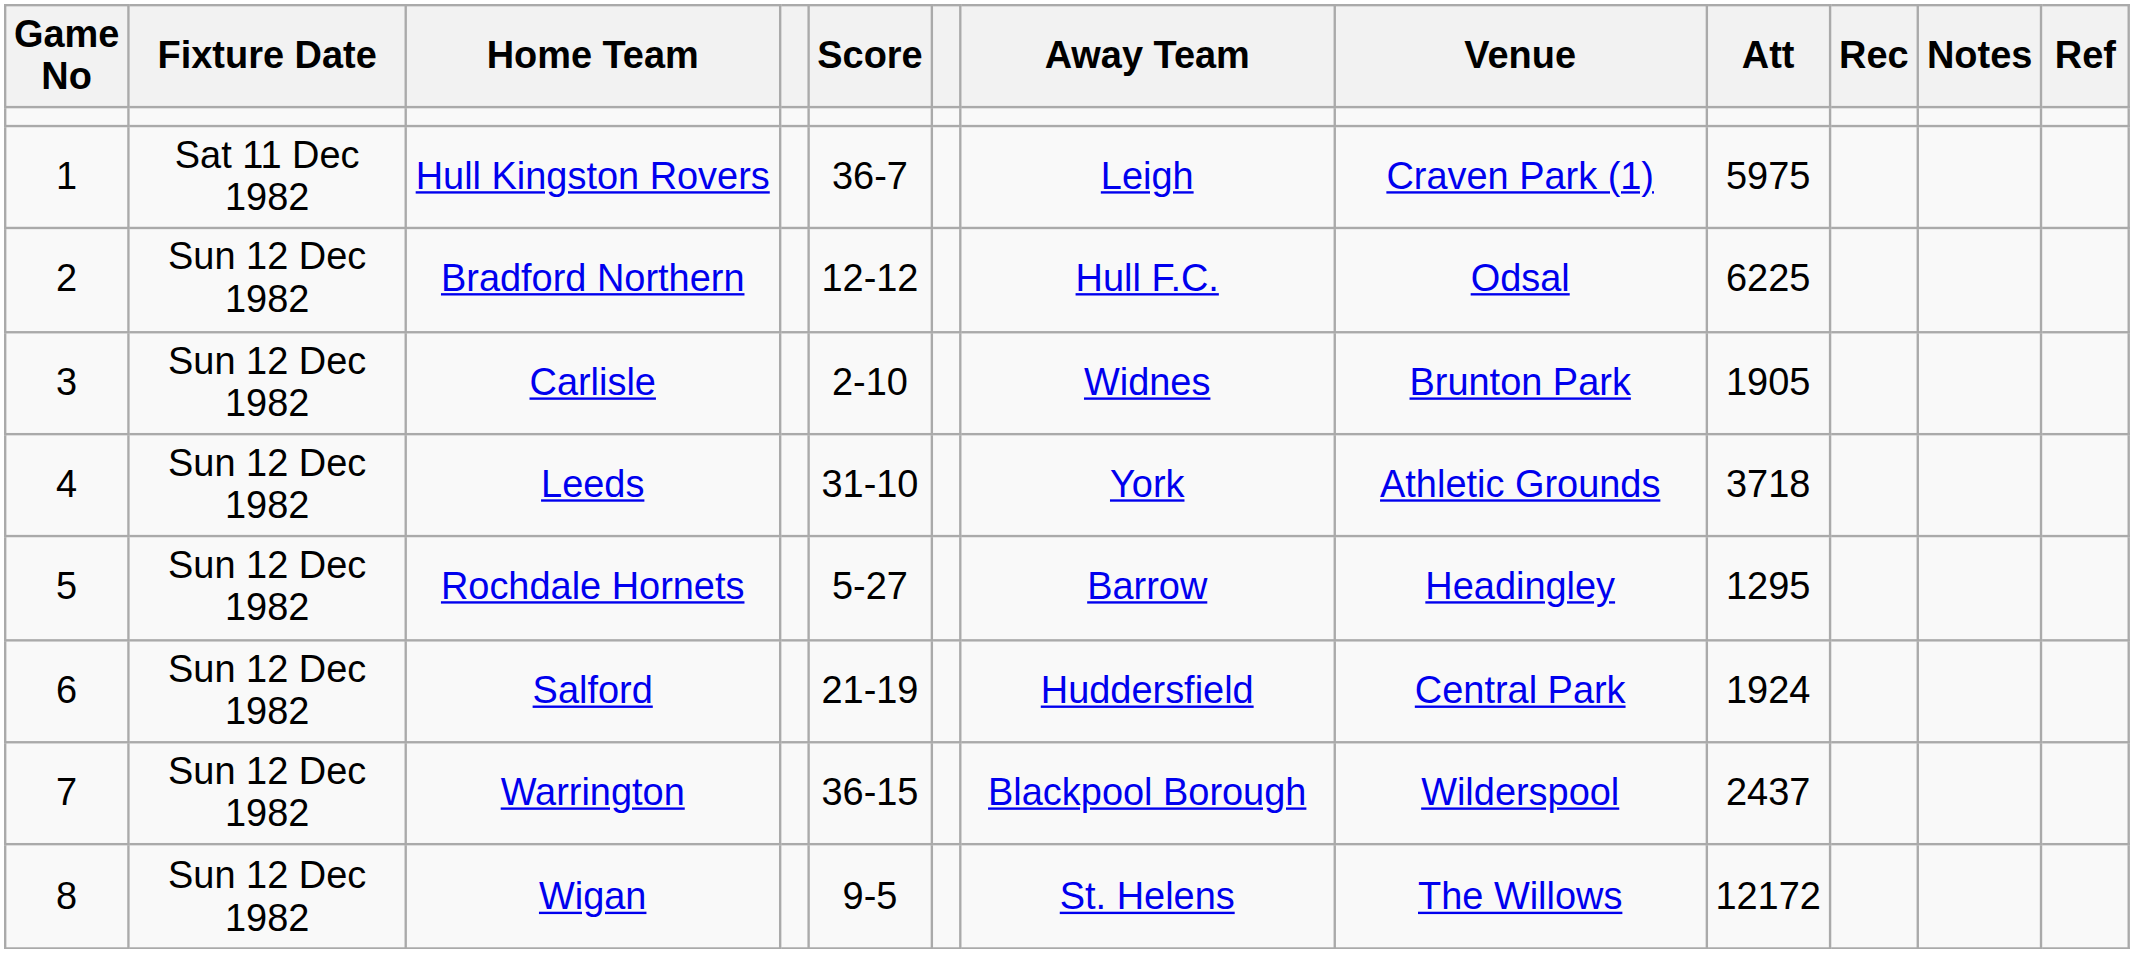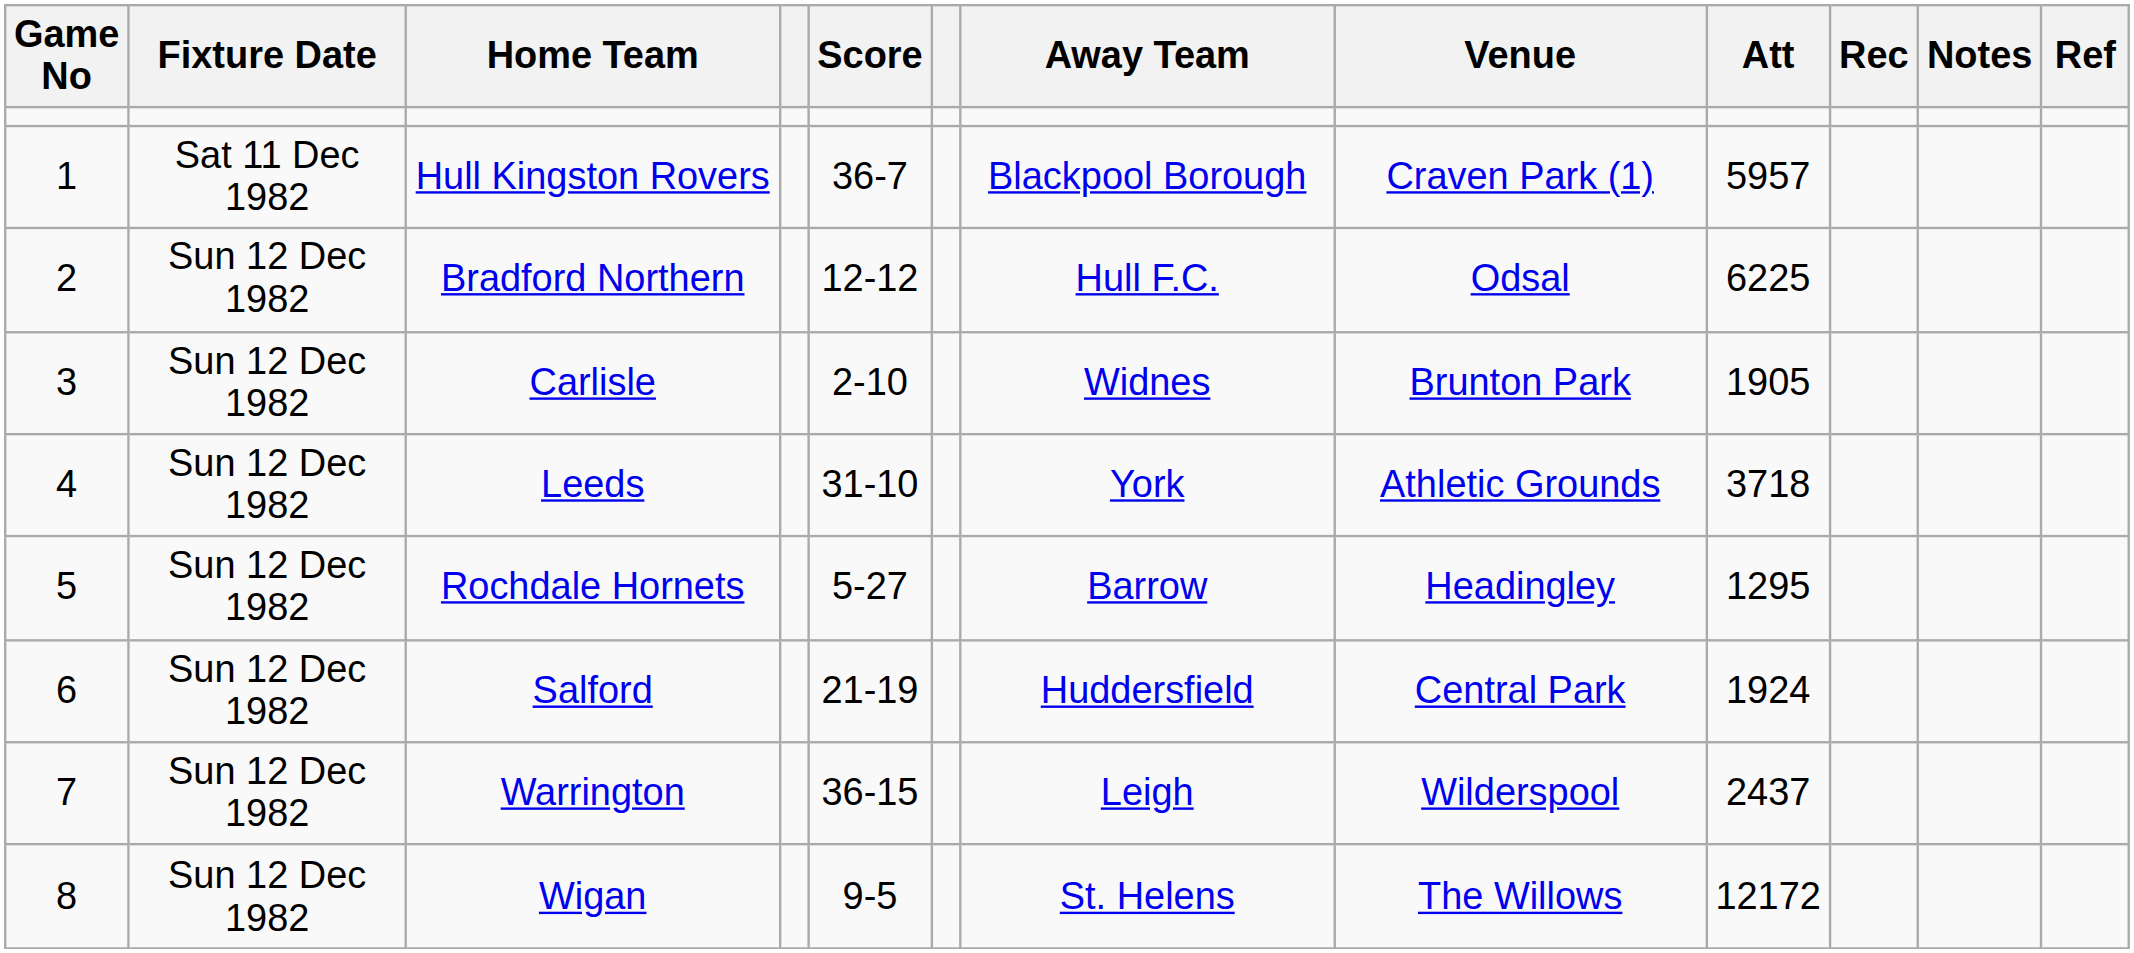 <table class="wikitable" style="text-align:center;">
 <tr>
 <th width=10 abbr="No">Game No</th>
 <th width=110 abbr="Date">Fixture Date</th>
 <th width=150 abbr="Home Team">Home Team</th>
 <th width=5 abbr="space"></th>
 <th width=20 abbr="Score">Score</th>
 <th width=5 abbr="space"></th>
 <th width=150 abbr="Away Team">Away Team</th>
 <th width=150 abbr="Venue">Venue</th>
 <th width=30 abbr="Att">Att</th>
 <th width=30 abbr="Rec">Rec</th>
 <th width=20 abbr="Notes">Notes</th>
 <th width=30 abbr="Ref">Ref</th>
 </tr>
 <tr>
 <td></td>
 <td></td>
 <td></td>
 <td></td>
 <td></td>
 <td></td>
 <td></td>
 <td></td>
 <td></td>
 <td></td>
 <td></td>
 <td></td>
 </tr>
 <tr>
 <td>1</td>
 <td>Sat 11 Dec 1982</td>
 <td><a href='#'>Hull Kingston Rovers</a></td>
 <td></td>
 <td>36-7</td>
 <td></td>
-<td><a href='#'>Leigh</a></td>
+<td><a href='#'>Blackpool Borough</a></td>
 <td><a href='#'>Craven Park (1)</a></td>
-<td>5975</td>
+<td>5957</td>
 <td></td>
 <td></td>
 <td></td>
 </tr>
 <tr>
 <td>2</td>
 <td>Sun 12 Dec 1982</td>
 <td><a href='#'>Bradford Northern</a></td>
 <td></td>
 <td>12-12</td>
 <td></td>
 <td><a href='#'>Hull F.C.</a></td>
 <td><a href='#'>Odsal</a></td>
 <td>6225</td>
 <td></td>
 <td></td>
 <td></td>
 </tr>
 <tr>
 <td>3</td>
 <td>Sun 12 Dec 1982</td>
 <td><a href='#'>Carlisle</a></td>
 <td></td>
 <td>2-10</td>
 <td></td>
 <td><a href='#'>Widnes</a></td>
 <td><a href='#'>Brunton Park</a></td>
 <td>1905</td>
 <td></td>
 <td></td>
 <td></td>
 </tr>
 <tr>
 <td>4</td>
 <td>Sun 12 Dec 1982</td>
 <td><a href='#'>Leeds</a></td>
 <td></td>
 <td>31-10</td>
 <td></td>
 <td><a href='#'>York</a></td>
 <td><a href='#'>Athletic Grounds</a></td>
 <td>3718</td>
 <td></td>
 <td></td>
 <td></td>
 </tr>
 <tr>
 <td>5</td>
 <td>Sun 12 Dec 1982</td>
 <td><a href='#'>Rochdale Hornets</a></td>
 <td></td>
 <td>5-27</td>
 <td></td>
 <td><a href='#'>Barrow</a></td>
 <td><a href='#'>Headingley</a></td>
 <td>1295</td>
 <td></td>
 <td></td>
 <td></td>
 </tr>
 <tr>
 <td>6</td>
 <td>Sun 12 Dec 1982</td>
 <td><a href='#'>Salford</a></td>
 <td></td>
 <td>21-19</td>
 <td></td>
 <td><a href='#'>Huddersfield</a></td>
 <td><a href='#'>Central Park</a></td>
 <td>1924</td>
 <td></td>
 <td></td>
 <td></td>
 </tr>
 <tr>
 <td>7</td>
 <td>Sun 12 Dec 1982</td>
 <td><a href='#'>Warrington</a></td>
 <td></td>
 <td>36-15</td>
 <td></td>
-<td><a href='#'>Blackpool Borough</a></td>
+<td><a href='#'>Leigh</a></td>
 <td><a href='#'>Wilderspool</a></td>
 <td>2437</td>
 <td></td>
 <td></td>
 <td></td>
 </tr>
 <tr>
 <td>8</td>
 <td>Sun 12 Dec 1982</td>
 <td><a href='#'>Wigan</a></td>
 <td></td>
 <td>9-5</td>
 <td></td>
 <td><a href='#'>St. Helens</a></td>
 <td><a href='#'>The Willows</a></td>
 <td>12172</td>
 <td></td>
 <td></td>
 <td></td>
 </tr>
 </table>
